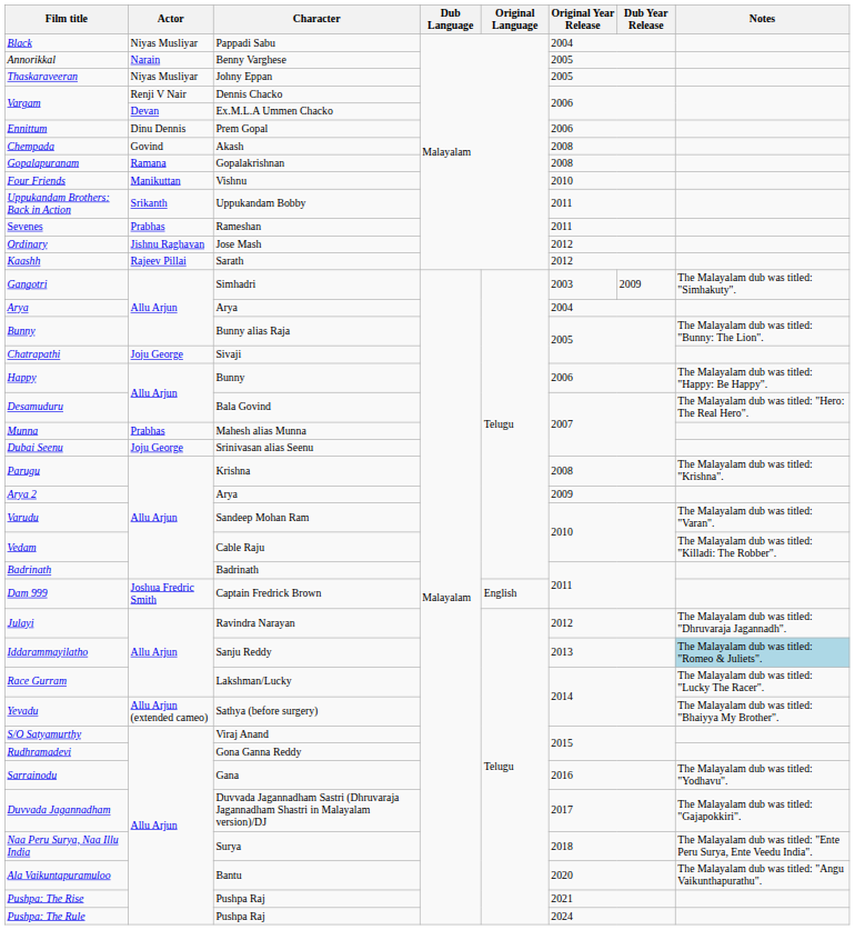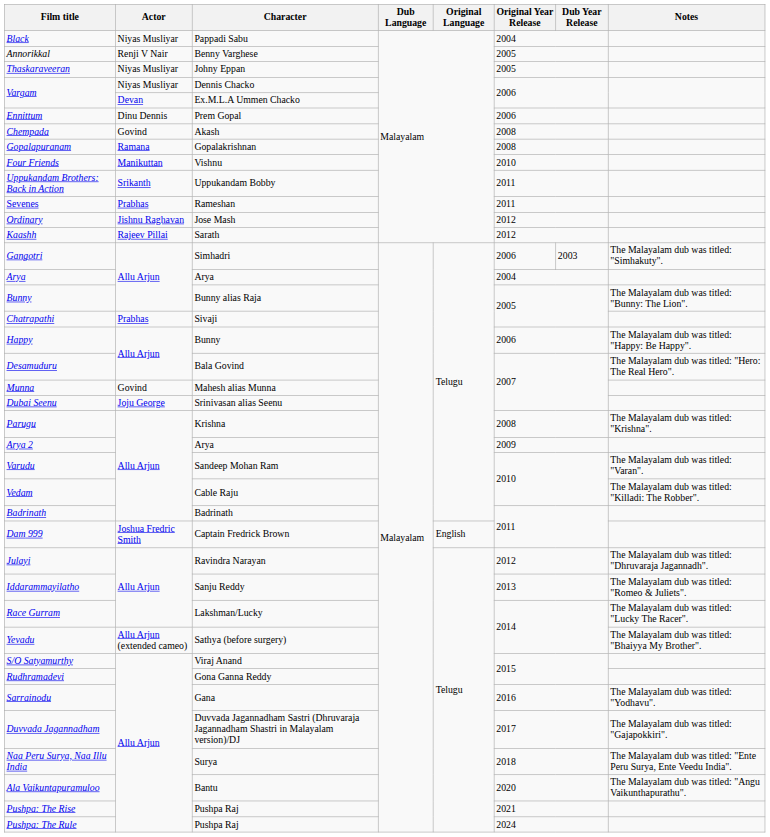 <table class="wikitable">
 <tr>
 <th>Film title</th>
 <th>Actor</th>
 <th>Character</th>
 <th>Dub Language</th>
 <th>Original Language</th>
 <th>Original Year Release</th>
 <th>Dub Year Release</th>
 <th>Notes</th>
 </tr>
 <tr>
 <td><a href='#'><em>Black</em></a></td>
 <td>Niyas Musliyar</td>
 <td>Pappadi Sabu</td>
 <td colspan="2" rowspan="13">Malayalam</td>
 <td colspan="2">2004</td>
 <td></td>
 </tr>
 <tr>
 <td><em>Annorikkal</em></td>
-<td><a href='#'>Narain</a></td>
+<td>Renji V Nair</td>
 <td>Benny Varghese</td>
 <td colspan="2">2005</td>
 <td></td>
 </tr>
 <tr>
 <td><em><a href='#'>Thaskaraveeran</a></em></td>
 <td>Niyas Musliyar</td>
 <td>Johny Eppan</td>
 <td colspan="2">2005</td>
 <td></td>
 </tr>
 <tr>
 <td rowspan="2"><em><a href='#'>Vargam</a></em></td>
-<td>Renji V Nair</td>
+<td>Niyas Musliyar</td>
 <td>Dennis Chacko</td>
 <td colspan="2" rowspan="2">2006</td>
 <td rowspan="2"></td>
 </tr>
 <tr>
 <td><a href='#'>Devan</a></td>
 <td>Ex.M.L.A Ummen Chacko</td>
 </tr>
 <tr>
 <td><em><a href='#'>Ennittum</a></em></td>
 <td>Dinu Dennis</td>
 <td>Prem Gopal</td>
 <td colspan="2">2006</td>
 <td></td>
 </tr>
 <tr>
 <td><em><a href='#'>Chempada</a></em></td>
 <td>Govind</td>
 <td>Akash</td>
 <td colspan="2">2008</td>
 <td></td>
 </tr>
 <tr>
 <td><em><a href='#'>Gopalapuranam</a></em></td>
 <td><a href='#'>Ramana</a></td>
 <td>Gopalakrishnan</td>
 <td colspan="2">2008</td>
 <td></td>
 </tr>
 <tr>
 <td><em><a href='#'>Four Friends</a></em></td>
 <td><a href='#'>Manikuttan</a></td>
 <td>Vishnu</td>
 <td colspan="2">2010</td>
 <td></td>
 </tr>
 <tr>
 <td><em><a href='#'>Uppukandam Brothers: Back in Action</a></em></td>
 <td><a href='#'>Srikanth</a></td>
 <td>Uppukandam Bobby</td>
 <td colspan="2">2011</td>
 <td></td>
 </tr>
 <tr>
 <td><a href='#'>Sevenes</a></td>
 <td><a href='#'>Prabhas</a></td>
 <td>Rameshan</td>
 <td colspan="2">2011</td>
 <td></td>
 </tr>
 <tr>
 <td><em><a href='#'>Ordinary</a></em></td>
 <td><a href='#'>Jishnu Raghavan</a></td>
 <td>Jose Mash</td>
 <td colspan="2">2012</td>
 </tr>
 <tr>
 <td><em><a href='#'>Kaashh</a></em></td>
 <td><a href='#'>Rajeev Pillai</a></td>
 <td>Sarath</td>
 <td colspan="2">2012</td>
 <td></td>
 </tr>
 <tr>
 <td><em><a href='#'>Gangotri</a></em></td>
 <td rowspan="3"><a href='#'>Allu Arjun</a></td>
 <td>Simhadri</td>
 <td rowspan="26">Malayalam</td>
 <td rowspan="13">Telugu</td>
+<td>2006</td>
 <td>2003</td>
-<td>2009</td>
 <td>The Malayalam dub was titled: "Simhakuty".</td>
 </tr>
 <tr>
 <td><a href='#'><em>Arya</em></a></td>
 <td>Arya</td>
 <td colspan="2">2004</td>
 <td></td>
 </tr>
 <tr>
 <td><a href='#'><em>Bunny</em></a></td>
 <td>Bunny alias Raja</td>
 <td colspan="2" rowspan="2">2005</td>
 <td>The Malayalam dub was titled: "Bunny: The Lion".</td>
 </tr>
 <tr>
 <td><a href='#'><em>Chatrapathi</em></a></td>
-<td><a href='#'>Joju George</a></td>
+<td><a href='#'>Prabhas</a></td>
 <td>Sivaji</td>
 <td></td>
 </tr>
 <tr>
 <td><a href='#'><em>Happy</em></a></td>
 <td rowspan="2"><a href='#'>Allu Arjun</a></td>
 <td>Bunny</td>
 <td colspan="2">2006</td>
 <td>The Malayalam dub was titled: "Happy: Be Happy".</td>
 </tr>
 <tr>
 <td><em><a href='#'>Desamuduru</a></em></td>
 <td>Bala Govind</td>
 <td colspan="2" rowspan="3">2007</td>
 <td>The Malayalam dub was titled: "Hero: The Real Hero".</td>
 </tr>
 <tr>
 <td><em><a href='#'>Munna</a></em></td>
-<td><a href='#'>Prabhas</a></td>
+<td>Govind</td>
 <td>Mahesh alias Munna</td>
 <td></td>
 </tr>
 <tr>
 <td><em><a href='#'>Dubai Seenu</a></em></td>
 <td><a href='#'>Joju George</a></td>
 <td>Srinivasan alias Seenu</td>
 <td></td>
 </tr>
 <tr>
 <td><em><a href='#'>Parugu</a></em></td>
 <td rowspan="5"><a href='#'>Allu Arjun</a></td>
 <td>Krishna</td>
 <td colspan="2">2008</td>
 <td>The Malayalam dub was titled: "Krishna".</td>
 </tr>
 <tr>
 <td><em><a href='#'>Arya 2</a></em></td>
 <td>Arya</td>
 <td colspan="2">2009</td>
 <td></td>
 </tr>
 <tr>
 <td><em><a href='#'>Varudu</a></em></td>
 <td>Sandeep Mohan Ram</td>
 <td colspan="2" rowspan="2">2010</td>
 <td>The Malayalam dub was titled: "Varan".</td>
 </tr>
 <tr>
 <td><a href='#'><em>Vedam</em></a></td>
 <td>Cable Raju</td>
 <td>The Malayalam dub was titled: "Killadi: The Robber".</td>
 </tr>
 <tr>
 <td><a href='#'><em>Badrinath</em></a></td>
 <td>Badrinath</td>
 <td colspan="2" rowspan="2">2011</td>
 <td></td>
 </tr>
 <tr>
 <td><a href='#'><em>Dam</em> <em>999</em></a></td>
 <td><a href='#'>Joshua Fredric Smith</a></td>
 <td>Captain Fredrick Brown</td>
 <td>English</td>
 <td></td>
 </tr>
 <tr>
 <td><a href='#'><em>Julayi</em></a></td>
 <td rowspan="3"><a href='#'>Allu Arjun</a></td>
 <td>Ravindra Narayan</td>
 <td rowspan="12">Telugu</td>
 <td colspan="2">2012</td>
 <td>The Malayalam dub was titled: "Dhruvaraja Jagannadh".</td>
 </tr>
 <tr>
 <td><em><a href='#'>Iddarammayilatho</a></em></td>
 <td>Sanju Reddy</td>
 <td colspan="2">2013</td>
-<td style="background: lightblue;">The Malayalam dub was titled: "Romeo & Juliets".</td>
+<td>The Malayalam dub was titled: "Romeo & Juliets".</td>
 </tr>
 <tr>
 <td><em><a href='#'>Race Gurram</a></em></td>
 <td>Lakshman/Lucky</td>
 <td colspan="2" rowspan="2">2014</td>
 <td>The Malayalam dub was titled: "Lucky The Racer".</td>
 </tr>
 <tr>
 <td><em><a href='#'>Yevadu</a></em></td>
 <td><a href='#'>Allu Arjun</a> (extended cameo)</td>
 <td>Sathya (before surgery)</td>
 <td>The Malayalam dub was titled: "Bhaiyya My Brother".</td>
 </tr>
 <tr>
 <td><em><a href='#'>S/O Satyamurthy</a></em></td>
 <td rowspan="8"><a href='#'>Allu Arjun</a></td>
 <td>Viraj Anand</td>
 <td colspan="2" rowspan="2">2015</td>
 <td></td>
 </tr>
 <tr>
 <td><a href='#'><em>Rudhramadevi</em></a></td>
 <td>Gona Ganna Reddy</td>
 <td></td>
 </tr>
 <tr>
 <td><em><a href='#'>Sarrainodu</a></em></td>
 <td>Gana</td>
 <td colspan="2">2016</td>
 <td>The Malayalam dub was titled: "Yodhavu".</td>
 </tr>
 <tr>
 <td><em><a href='#'>Duvvada Jagannadham</a></em></td>
 <td>Duvvada Jagannadham Sastri (Dhruvaraja Jagannadham Shastri in Malayalam version)/DJ</td>
 <td colspan="2">2017</td>
 <td>The Malayalam dub was titled: "Gajapokkiri".</td>
 </tr>
 <tr>
 <td><em><a href='#'>Naa Peru Surya, Naa Illu India</a></em></td>
 <td>Surya</td>
 <td colspan="2">2018</td>
 <td>The Malayalam dub was titled: "Ente Peru Surya, Ente Veedu India".</td>
 </tr>
 <tr>
 <td><em><a href='#'>Ala Vaikuntapuramuloo</a></em></td>
 <td>Bantu</td>
 <td colspan="2">2020</td>
 <td>The Malayalam dub was titled: "Angu Vaikunthapurathu".</td>
 </tr>
 <tr>
 <td><em><a href='#'>Pushpa: The Rise</a></em></td>
 <td>Pushpa Raj</td>
 <td colspan="2">2021</td>
 </tr>
 <tr>
 <td><em><a href='#'>Pushpa: The Rule</a></em></td>
 <td>Pushpa Raj</td>
 <td colspan="2">2024</td>
 <td></td>
 </tr>
 </table>
